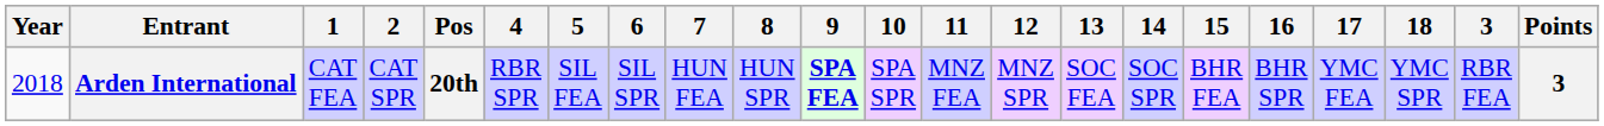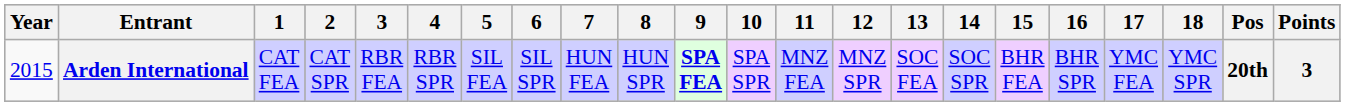 <table class="wikitable" style="text-align:center; font-size:85%">
 <tr>
 <th>Year</th>
 <th>Entrant</th>
 <th>1</th>
 <th>2</th>
-<th>Pos</th>
+<th>3</th>
 <th>4</th>
 <th>5</th>
 <th>6</th>
 <th>7</th>
 <th>8</th>
 <th>9</th>
 <th>10</th>
 <th>11</th>
 <th>12</th>
 <th>13</th>
 <th>14</th>
 <th>15</th>
 <th>16</th>
 <th>17</th>
 <th>18</th>
-<th>3</th>
+<th>Pos</th>
 <th>Points</th>
 </tr>
 <tr>
-<td><a href='#'>2018</a></td>
+<td><a href='#'>2015</a></td>
 <th nowrap><a href='#'>Arden International</a></th>
 <td style="background:#CFCFFF;"><a href='#'>CAT<br>FEA</a><br></td>
 <td style="background:#CFCFFF;"><a href='#'>CAT<br>SPR</a><br></td>
-<th>20th</th>
+<td style="background:#CFCFFF;"><a href='#'>RBR<br>FEA</a><br></td>
 <td style="background:#CFCFFF;"><a href='#'>RBR<br>SPR</a><br></td>
 <td style="background:#CFCFFF;"><a href='#'>SIL<br>FEA</a><br></td>
 <td style="background:#CFCFFF;"><a href='#'>SIL<br>SPR</a><br></td>
 <td style="background:#CFCFFF;"><a href='#'>HUN<br>FEA</a><br></td>
 <td style="background:#CFCFFF;"><a href='#'>HUN<br>SPR</a><br></td>
 <td style="background:#DFFFDF;"><strong><a href='#'>SPA<br>FEA</a><br></strong></td>
 <td style="background:#EFCFFF;"><a href='#'>SPA<br>SPR</a><br></td>
 <td style="background:#CFCFFF;"><a href='#'>MNZ<br>FEA</a><br></td>
 <td style="background:#EFCFFF;"><a href='#'>MNZ<br>SPR</a><br></td>
 <td style="background:#EFCFFF;"><a href='#'>SOC<br>FEA</a><br></td>
 <td style="background:#CFCFFF;"><a href='#'>SOC<br>SPR</a><br></td>
 <td style="background:#EFCFFF;"><a href='#'>BHR<br>FEA</a><br></td>
 <td style="background:#CFCFFF;"><a href='#'>BHR<br>SPR</a><br></td>
 <td style="background:#CFCFFF;"><a href='#'>YMC<br>FEA</a><br></td>
 <td style="background:#CFCFFF;"><a href='#'>YMC<br>SPR</a><br></td>
-<td style="background:#CFCFFF;"><a href='#'>RBR<br>FEA</a><br></td>
+<th>20th</th>
 <th>3</th>
 </tr>
 </table>
